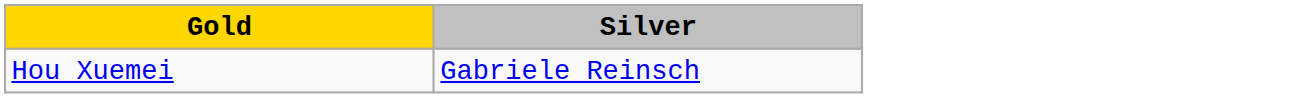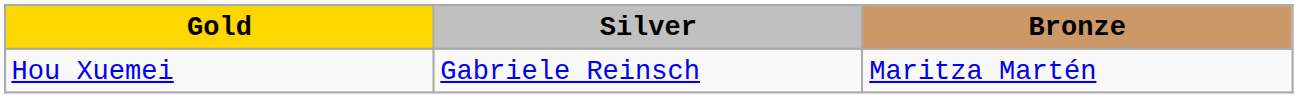 <table class="wikitable" style="text-align:left">
 <tr align="center">
 <td width=200 bgcolor=gold><strong>Gold</strong></td>
 <td width=200 bgcolor=silver><strong>Silver</strong></td>
+<td width=200 bgcolor=CC9966><strong>Bronze</strong></td>
 </tr>
 <tr>
 <td><a href='#'>Hou Xuemei</a><br><em></em></td>
 <td><a href='#'>Gabriele Reinsch</a><br><em></em></td>
+<td><a href='#'>Maritza Martén</a><br><em></em></td>
 </tr>
 </table>
